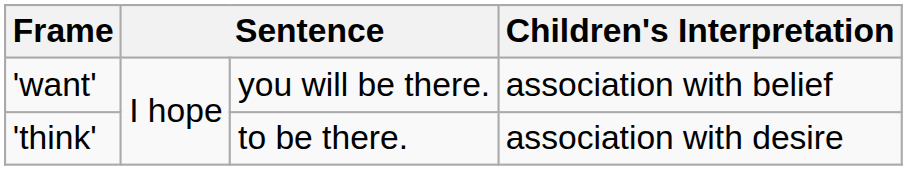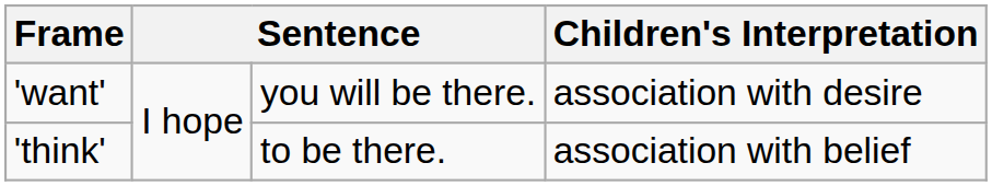 <table class="wikitable">
 <tr>
 <th>Frame</th>
 <th colspan="2">Sentence</th>
 <th>Children's Interpretation</th>
 </tr>
 <tr>
 <td>'want'</td>
 <td rowspan="2">I hope</td>
 <td>you will be there.</td>
-<td>association with belief</td>
+<td>association with desire</td>
 </tr>
 <tr>
 <td>'think'</td>
 <td>to be there.</td>
-<td>association with desire</td>
+<td>association with belief</td>
 </tr>
 </table>
